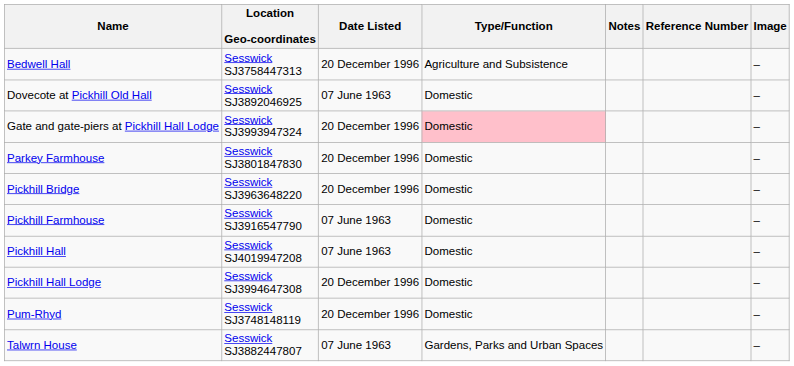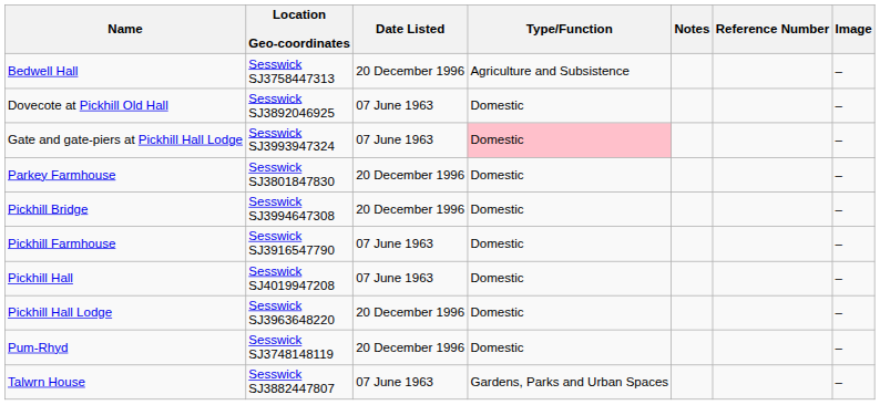 <table class="wikitable sortable">
 <tr>
 <th>Name</th>
 <th>Location<br><br>Geo-coordinates</th>
 <th>Date Listed</th>
 <th>Type/Function</th>
 <th>Notes</th>
 <th>Reference Number</th>
 <th>Image</th>
 </tr>
 <tr>
 <td><a href='#'>Bedwell Hall</a></td>
 <td><a href='#'>Sesswick</a><br>SJ3758447313<br></td>
 <td>20 December 1996</td>
 <td>Agriculture and Subsistence</td>
 <td></td>
 <td></td>
 <td>–</td>
 </tr>
 <tr>
 <td>Dovecote at <a href='#'>Pickhill Old Hall</a></td>
 <td><a href='#'>Sesswick</a><br>SJ3892046925<br></td>
 <td>07 June 1963</td>
 <td>Domestic</td>
 <td></td>
 <td></td>
 <td>–</td>
 </tr>
 <tr>
 <td>Gate and gate-piers at <a href='#'>Pickhill Hall Lodge</a></td>
 <td><a href='#'>Sesswick</a><br>SJ3993947324<br></td>
-<td>20 December 1996</td>
+<td>07 June 1963</td>
 <td style="background: pink;">Domestic</td>
 <td></td>
 <td></td>
 <td>–</td>
 </tr>
 <tr>
 <td><a href='#'>Parkey Farmhouse</a></td>
 <td><a href='#'>Sesswick</a><br>SJ3801847830<br></td>
 <td>20 December 1996</td>
 <td>Domestic</td>
 <td></td>
 <td></td>
 <td>–</td>
 </tr>
 <tr>
 <td><a href='#'>Pickhill Bridge</a></td>
-<td><a href='#'>Sesswick</a><br>SJ3963648220<br></td>
+<td><a href='#'>Sesswick</a><br>SJ3994647308<br></td>
 <td>20 December 1996</td>
 <td>Domestic</td>
 <td></td>
 <td></td>
 <td>–</td>
 </tr>
 <tr>
 <td><a href='#'>Pickhill Farmhouse</a></td>
 <td><a href='#'>Sesswick</a><br>SJ3916547790<br></td>
 <td>07 June 1963</td>
 <td>Domestic</td>
 <td></td>
 <td></td>
 <td>–</td>
 </tr>
 <tr>
 <td><a href='#'>Pickhill Hall</a></td>
 <td><a href='#'>Sesswick</a><br>SJ4019947208<br></td>
 <td>07 June 1963</td>
 <td>Domestic</td>
 <td></td>
 <td></td>
 <td>–</td>
 </tr>
 <tr>
 <td><a href='#'>Pickhill Hall Lodge</a></td>
-<td><a href='#'>Sesswick</a><br>SJ3994647308<br></td>
+<td><a href='#'>Sesswick</a><br>SJ3963648220<br></td>
 <td>20 December 1996</td>
 <td>Domestic</td>
 <td></td>
 <td></td>
 <td>–</td>
 </tr>
 <tr>
 <td><a href='#'>Pum-Rhyd</a></td>
 <td><a href='#'>Sesswick</a><br>SJ3748148119<br></td>
 <td>20 December 1996</td>
 <td>Domestic</td>
 <td></td>
 <td></td>
 <td>–</td>
 </tr>
 <tr>
 <td><a href='#'>Talwrn House</a></td>
 <td><a href='#'>Sesswick</a><br>SJ3882447807<br></td>
 <td>07 June 1963</td>
 <td>Gardens, Parks and Urban Spaces</td>
 <td></td>
 <td></td>
 <td>–</td>
 </tr>
 </table>
